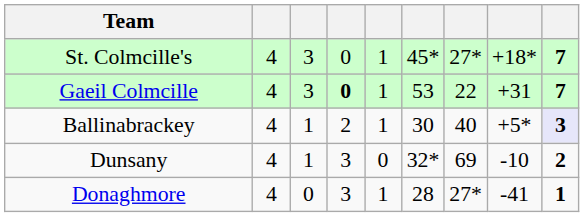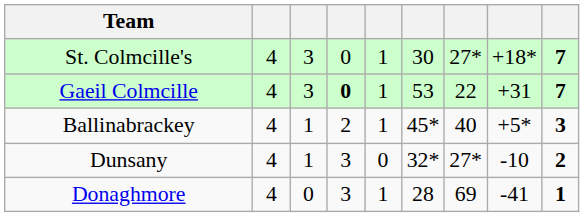 <table class="wikitable" style="text-align:center">
 <tr>
 <th width="175">Team</th>
 <th width="20"></th>
 <th width="20"></th>
 <th width="20"></th>
 <th width="20"></th>
 <th width="20"></th>
 <th width="20"></th>
 <th width="20"></th>
 <th width="20"></th>
 </tr>
 <tr style="background:#cfc;">
 <td>St. Colmcille's</td>
 <td>4</td>
 <td>3</td>
 <td>0</td>
 <td>1</td>
-<td>45*</td>
+<td>30</td>
 <td>27*</td>
 <td>+18*</td>
 <td><strong>7</strong></td>
 </tr>
 <tr style="background:#cfc;">
 <td><a href='#'>Gaeil Colmcille</a></td>
 <td>4</td>
 <td>3</td>
 <td><strong>0</strong></td>
 <td>1</td>
 <td>53</td>
 <td>22</td>
 <td>+31</td>
 <td><strong>7</strong></td>
 </tr>
 <tr>
 <td>Ballinabrackey</td>
 <td>4</td>
 <td>1</td>
 <td>2</td>
 <td>1</td>
-<td>30</td>
+<td>45*</td>
 <td>40</td>
 <td>+5*</td>
-<td style="background: lavender;"><strong>3</strong></td>
+<td><strong>3</strong></td>
 </tr>
 <tr>
 <td>Dunsany</td>
 <td>4</td>
 <td>1</td>
 <td>3</td>
 <td>0</td>
 <td>32*</td>
-<td>69</td>
+<td>27*</td>
 <td>-10</td>
 <td><strong>2</strong></td>
 </tr>
 <tr>
 <td><a href='#'>Donaghmore</a></td>
 <td>4</td>
 <td>0</td>
 <td>3</td>
 <td>1</td>
 <td>28</td>
-<td>27*</td>
+<td>69</td>
 <td>-41</td>
 <td><strong>1</strong></td>
 </tr>
 </table>
